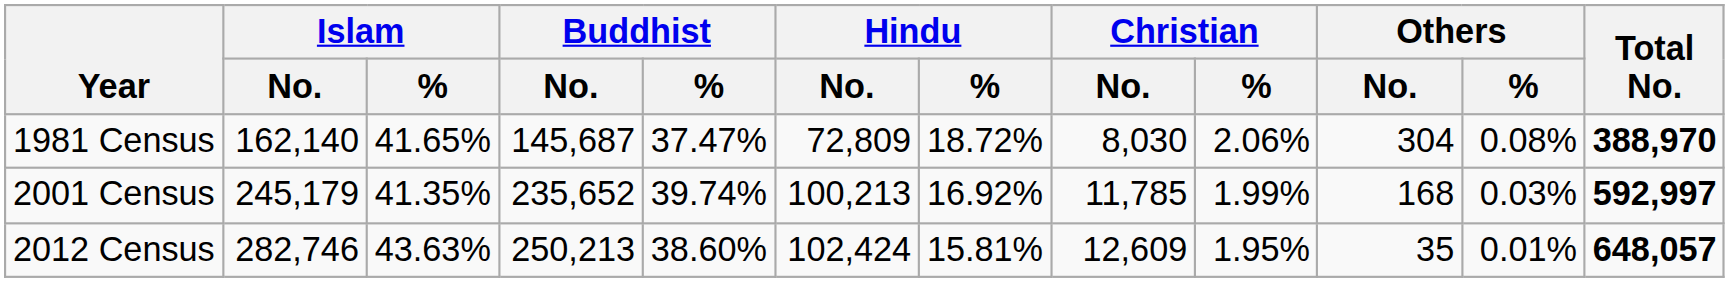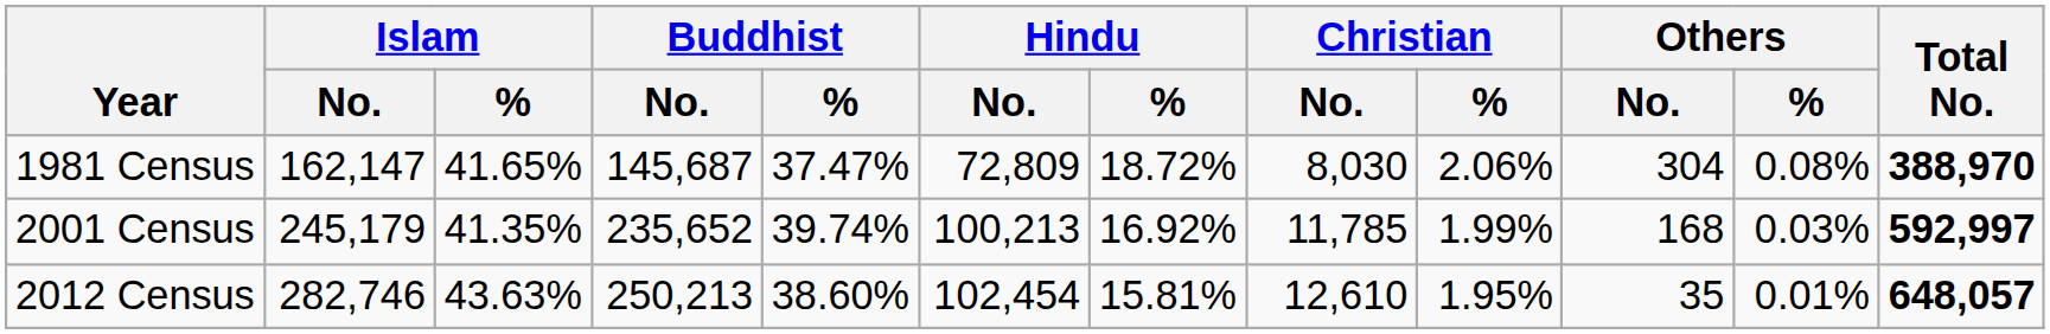 <table class="wikitable" border="1" style="text-align:right;">
 <tr>
 <th style="vertical-align:bottom;" rowspan=2>Year</th>
 <th style="vertical-align:bottom;" colspan=2><a href='#'>Islam</a></th>
 <th style="vertical-align:bottom;" colspan=2><a href='#'>Buddhist</a></th>
 <th style="vertical-align:bottom;" colspan=2><a href='#'>Hindu</a></th>
 <th style="vertical-align:bottom;" colspan=2><a href='#'>Christian</a></th>
 <th style="vertical-align:bottom;" colspan=2>Others</th>
 <th style="vertical-align:bottom;" rowspan=2><strong>Total</strong><br><strong>No.</strong></th>
 </tr>
 <tr>
 <th style="width:60px;">No.</th>
 <th style="width:50px;">%</th>
 <th style="width:60px;">No.</th>
 <th style="width:50px;">%</th>
 <th style="width:60px;">No.</th>
 <th style="width:50px;">%</th>
 <th style="width:60px;">No.</th>
 <th style="width:50px;">%</th>
 <th style="width:60px;">No.</th>
 <th style="width:50px;">%</th>
 </tr>
 <tr>
 <td align=left>1981 Census</td>
-<td>162,140</td>
+<td>162,147</td>
 <td>41.65%</td>
 <td>145,687</td>
 <td>37.47%</td>
 <td>72,809</td>
 <td>18.72%</td>
 <td>8,030</td>
 <td>2.06%</td>
 <td>304</td>
 <td>0.08%</td>
 <td><strong>388,970</strong></td>
 </tr>
 <tr>
 <td align=left>2001 Census</td>
 <td>245,179</td>
 <td>41.35%</td>
 <td>235,652</td>
 <td>39.74%</td>
 <td>100,213</td>
 <td>16.92%</td>
 <td>11,785</td>
 <td>1.99%</td>
 <td>168</td>
 <td>0.03%</td>
 <td><strong>592,997</strong></td>
 </tr>
 <tr>
 <td align=left>2012 Census</td>
 <td>282,746</td>
 <td>43.63%</td>
 <td>250,213</td>
 <td>38.60%</td>
-<td>102,424</td>
+<td>102,454</td>
 <td>15.81%</td>
-<td>12,609</td>
+<td>12,610</td>
 <td>1.95%</td>
 <td>35</td>
 <td>0.01%</td>
 <td><strong>648,057</strong></td>
 </tr>
 </table>
